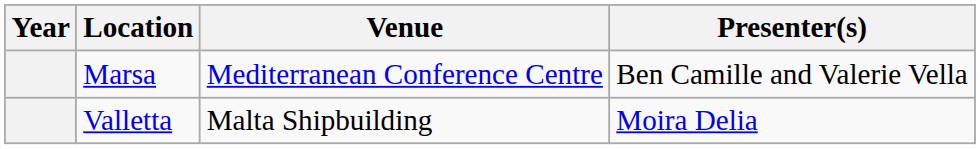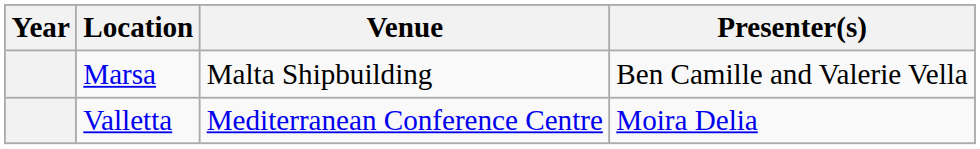 <table class="wikitable plainrowheaders">
 <tr>
 <th>Year</th>
 <th>Location</th>
 <th>Venue</th>
 <th>Presenter(s)</th>
 </tr>
 <tr>
 <th scope="row"></th>
 <td><a href='#'>Marsa</a></td>
-<td><a href='#'>Mediterranean Conference Centre</a></td>
+<td>Malta Shipbuilding</td>
 <td>Ben Camille and Valerie Vella</td>
 </tr>
 <tr>
 <th scope="row"></th>
 <td><a href='#'>Valletta</a></td>
-<td>Malta Shipbuilding</td>
+<td><a href='#'>Mediterranean Conference Centre</a></td>
 <td><a href='#'>Moira Delia</a></td>
 </tr>
 </table>
